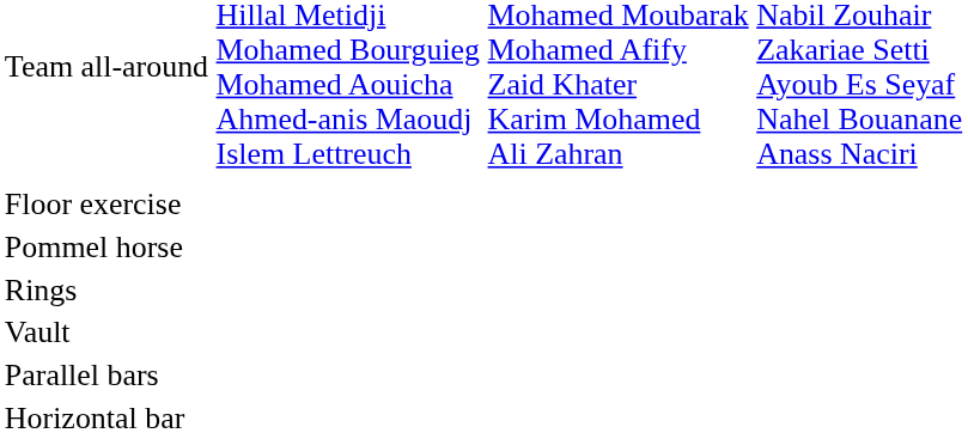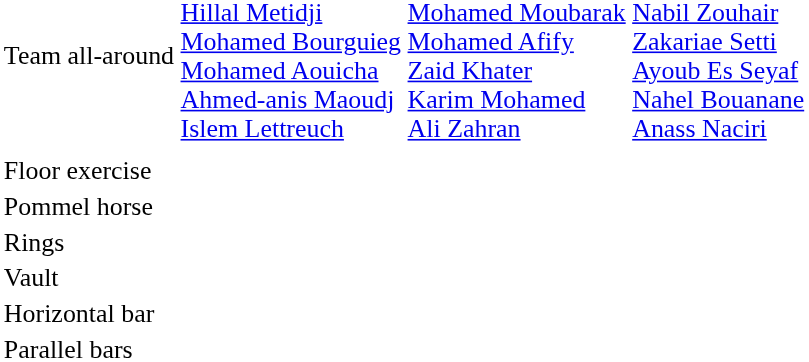 <table>
 <tr>
 <td>Team all-around</td>
 <td><br><a href='#'>Hillal Metidji</a><br><a href='#'>Mohamed Bourguieg</a><br><a href='#'>Mohamed Aouicha</a><br><a href='#'>Ahmed-anis Maoudj</a><br><a href='#'>Islem Lettreuch</a></td>
 <td><br><a href='#'>Mohamed Moubarak</a><br><a href='#'>Mohamed Afify</a><br><a href='#'>Zaid Khater</a><br><a href='#'>Karim Mohamed</a><br><a href='#'>Ali Zahran</a></td>
 <td><br><a href='#'>Nabil Zouhair</a><br><a href='#'>Zakariae Setti</a><br><a href='#'>Ayoub Es Seyaf</a><br><a href='#'>Nahel Bouanane</a><br><a href='#'>Anass Naciri</a></td>
 </tr>
 <tr>
 <td></td>
 <td></td>
 <td></td>
 <td></td>
 </tr>
 <tr>
 <td>Floor exercise</td>
 <td></td>
 <td></td>
 <td></td>
 </tr>
 <tr>
 <td>Pommel horse</td>
 <td></td>
 <td></td>
 <td></td>
 </tr>
 <tr>
 <td>Rings</td>
 <td></td>
 <td></td>
 <td></td>
 </tr>
 <tr>
 <td>Vault</td>
 <td></td>
 <td></td>
 <td></td>
 </tr>
 <tr>
+<td>Horizontal bar</td>
+<td></td>
+<td></td>
+<td></td>
+</tr>
+<tr>
 <td>Parallel bars</td>
 <td></td>
 <td></td>
 <td></td>
 </tr>
-<tr>
-<td>Horizontal bar</td>
-<td></td>
-<td></td>
-<td></td>
-</tr>
 </table>
